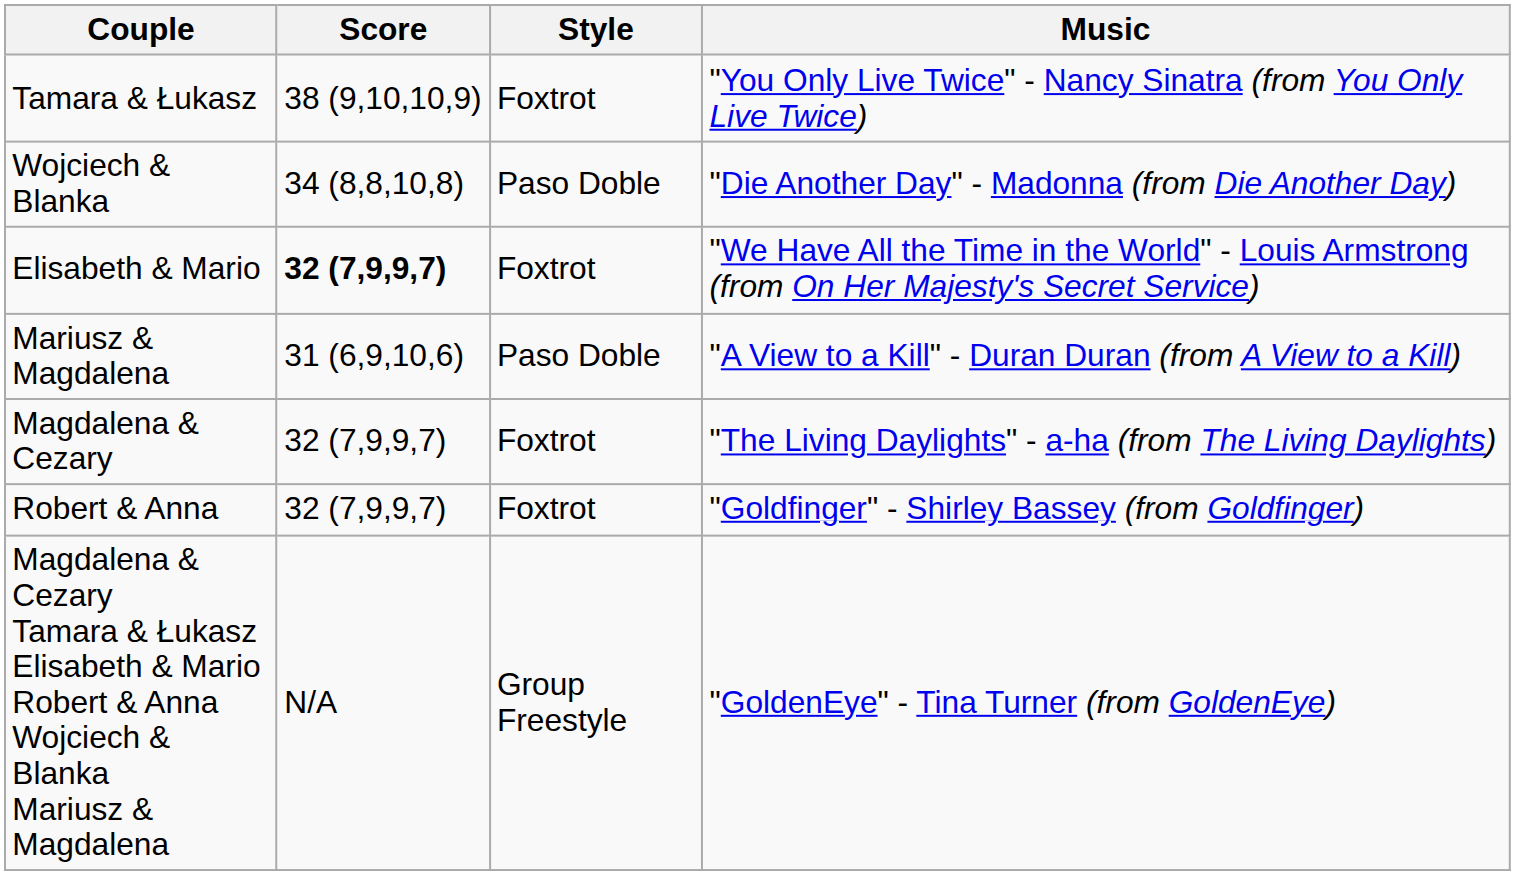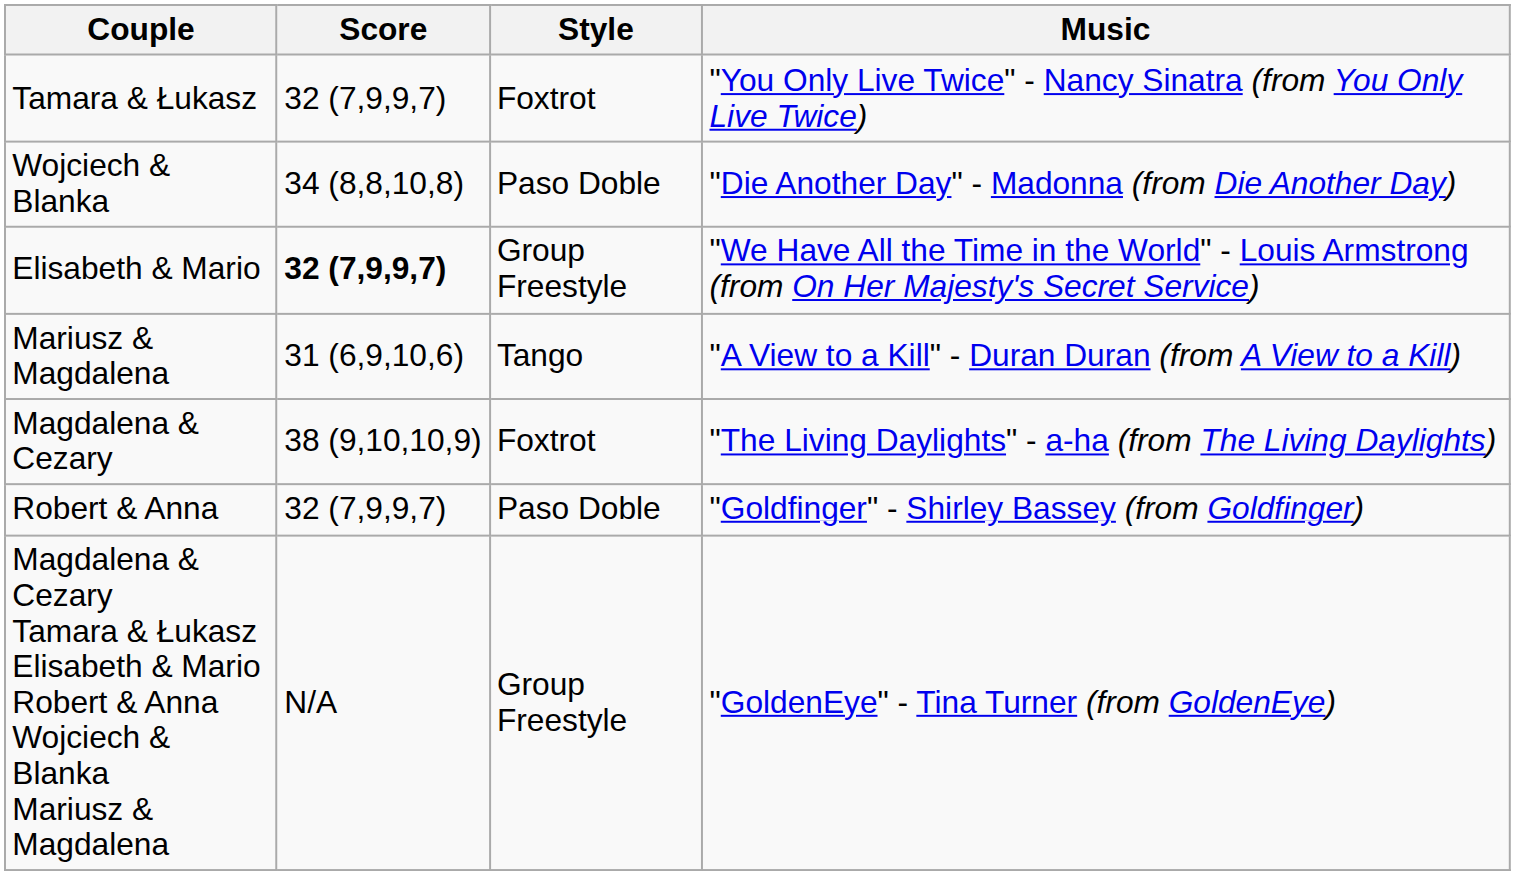 <table class="wikitable">
 <tr>
 <th width="130">Couple</th>
 <th width="100">Score</th>
 <th width="100">Style</th>
 <th width="400">Music</th>
 </tr>
 <tr>
 <td>Tamara & Łukasz</td>
-<td>38 (9,10,10,9)</td>
+<td>32 (7,9,9,7)</td>
 <td>Foxtrot</td>
 <td>"<a href='#'>You Only Live Twice</a>" - <a href='#'>Nancy Sinatra</a> <em>(from <a href='#'>You Only Live Twice</a>)</em></td>
 </tr>
 <tr>
 <td>Wojciech & Blanka</td>
 <td>34 (8,8,10,8)</td>
 <td>Paso Doble</td>
 <td>"<a href='#'>Die Another Day</a>" - <a href='#'>Madonna</a> <em>(from <a href='#'>Die Another Day</a>)</em></td>
 </tr>
 <tr>
 <td>Elisabeth & Mario</td>
 <td><strong>32 (7,9,9,7)</strong></td>
-<td>Foxtrot</td>
+<td>Group Freestyle</td>
 <td>"<a href='#'>We Have All the Time in the World</a>" - <a href='#'>Louis Armstrong</a> <em>(from <a href='#'>On Her Majesty's Secret Service</a>)</em></td>
 </tr>
 <tr>
 <td>Mariusz & Magdalena</td>
 <td>31 (6,9,10,6)</td>
-<td>Paso Doble</td>
+<td>Tango</td>
 <td>"<a href='#'>A View to a Kill</a>" - <a href='#'>Duran Duran</a> <em>(from <a href='#'>A View to a Kill</a>)</em></td>
 </tr>
 <tr>
 <td>Magdalena & Cezary</td>
-<td>32 (7,9,9,7)</td>
+<td>38 (9,10,10,9)</td>
 <td>Foxtrot</td>
 <td>"<a href='#'>The Living Daylights</a>" - <a href='#'>a-ha</a> <em>(from <a href='#'>The Living Daylights</a>)</em></td>
 </tr>
 <tr>
 <td>Robert & Anna</td>
 <td>32 (7,9,9,7)</td>
-<td>Foxtrot</td>
+<td>Paso Doble</td>
 <td>"<a href='#'>Goldfinger</a>" - <a href='#'>Shirley Bassey</a> <em>(from <a href='#'>Goldfinger</a>)</em></td>
 </tr>
 <tr>
 <td>Magdalena & Cezary<br>Tamara & Łukasz<br>Elisabeth & Mario<br>Robert & Anna<br>Wojciech & Blanka<br>Mariusz & Magdalena<br></td>
 <td>N/A</td>
 <td>Group Freestyle</td>
 <td>"<a href='#'>GoldenEye</a>" - <a href='#'>Tina Turner</a> <em>(from <a href='#'>GoldenEye</a>)</em></td>
 </tr>
 <tr>
 </tr>
 </table>
